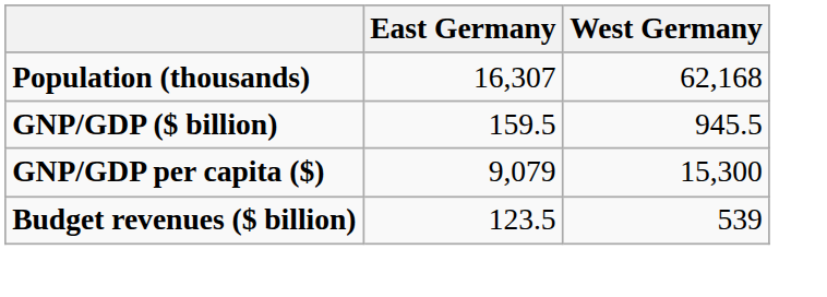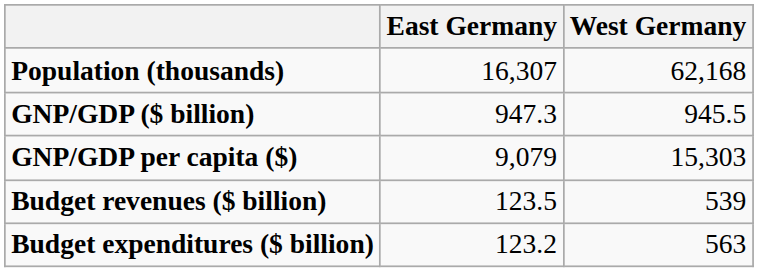 <table class="wikitable">
 <tr>
 <th></th>
 <th><strong>East Germany</strong></th>
 <th><strong>West Germany</strong></th>
 </tr>
 <tr>
 <td><strong>Population (thousands)</strong></td>
 <td align="right">16,307</td>
 <td align="right">62,168</td>
 </tr>
 <tr>
 <td><strong>GNP/GDP ($ billion)</strong></td>
-<td align="right">159.5</td>
+<td align="right">947.3</td>
 <td align="right">945.5</td>
 </tr>
 <tr>
 <td><strong>GNP/GDP per capita ($)</strong></td>
 <td align="right">9,079</td>
-<td align="right">15,300</td>
+<td align="right">15,303</td>
 </tr>
 <tr>
 <td><strong>Budget revenues ($ billion)</strong></td>
 <td align="right">123.5</td>
 <td align="right">539</td>
 </tr>
+<tr>
+<td><strong>Budget expenditures ($ billion)</strong></td>
+<td align="right">123.2</td>
+<td align="right">563</td>
+</tr>
 </table>
